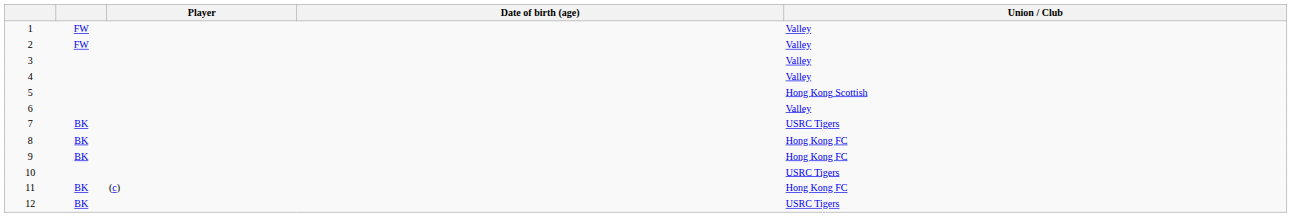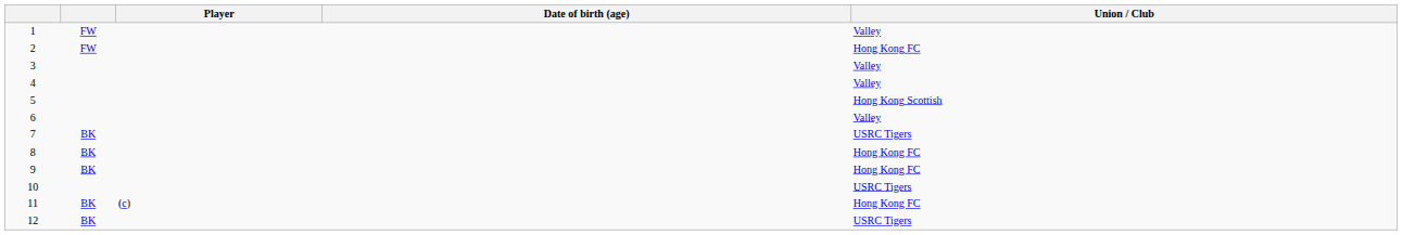 <table class="sortable wikitable plainrowheaders" style="font-size:95%; width: 98%">
 <tr>
 <th scope="col" style="width:4%"></th>
 <th scope="col" style="width:4%"></th>
 <th scope="col">Player</th>
 <th scope="col">Date of birth (age)</th>
 <th scope="col">Union / Club</th>
 </tr>
 <tr>
 <td style="text-align:center; border:0">1</td>
 <td style="text-align:center; border:0"><a href='#'>FW</a></td>
 <td style="text-align:left; border:0"></td>
 <td style="text-align:left; border:0"></td>
 <td style="text-align:left; border:0"><a href='#'>Valley</a></td>
 </tr>
 <tr>
 <td style="text-align:center; border:0">2</td>
 <td style="text-align:center; border:0"><a href='#'>FW</a></td>
 <td style="text-align:left; border:0"></td>
 <td style="text-align:left; border:0"></td>
-<td style="text-align:left; border:0"><a href='#'>Valley</a></td>
+<td style="text-align:left; border:0"><a href='#'>Hong Kong FC</a></td>
 </tr>
 <tr>
 <td style="text-align:center; border:0">3</td>
 <td style="text-align:center; border:0"></td>
 <td style="text-align:left; border:0"></td>
 <td style="text-align:left; border:0"></td>
 <td style="text-align:left; border:0"><a href='#'>Valley</a></td>
 </tr>
 <tr>
 <td style="text-align:center; border:0">4</td>
 <td style="text-align:center; border:0"></td>
 <td style="text-align:left; border:0"></td>
 <td style="text-align:left; border:0"></td>
 <td style="text-align:left; border:0"><a href='#'>Valley</a></td>
 </tr>
 <tr>
 <td style="text-align:center; border:0">5</td>
 <td style="text-align:center; border:0"></td>
 <td style="text-align:left; border:0"></td>
 <td style="text-align:left; border:0"></td>
 <td style="text-align:left; border:0"><a href='#'>Hong Kong Scottish</a></td>
 </tr>
 <tr>
 <td style="text-align:center; border:0">6</td>
 <td style="text-align:center; border:0"></td>
 <td style="text-align:left; border:0"></td>
 <td style="text-align:left; border:0"></td>
 <td style="text-align:left; border:0"><a href='#'>Valley</a></td>
 </tr>
 <tr>
 <td style="text-align:center; border:0">7</td>
 <td style="text-align:center; border:0"><a href='#'>BK</a></td>
 <td style="text-align:left; border:0"></td>
 <td style="text-align:left; border:0"></td>
 <td style="text-align:left; border:0"><a href='#'>USRC Tigers</a></td>
 </tr>
 <tr>
 <td style="text-align:center; border:0">8</td>
 <td style="text-align:center; border:0"><a href='#'>BK</a></td>
 <td style="text-align:left; border:0"></td>
 <td style="text-align:left; border:0"></td>
 <td style="text-align:left; border:0"><a href='#'>Hong Kong FC</a></td>
 </tr>
 <tr>
 <td style="text-align:center; border:0">9</td>
 <td style="text-align:center; border:0"><a href='#'>BK</a></td>
 <td style="text-align:left; border:0"></td>
 <td style="text-align:left; border:0"></td>
 <td style="text-align:left; border:0"><a href='#'>Hong Kong FC</a></td>
 </tr>
 <tr>
 <td style="text-align:center; border:0">10</td>
 <td style="text-align:center; border:0"></td>
 <td style="text-align:left; border:0"></td>
 <td style="text-align:left; border:0"></td>
 <td style="text-align:left; border:0"><a href='#'>USRC Tigers</a></td>
 </tr>
 <tr>
 <td style="text-align:center; border:0">11</td>
 <td style="text-align:center; border:0"><a href='#'>BK</a></td>
 <td style="text-align:left; border:0"> (<a href='#'>c</a>)</td>
 <td style="text-align:left; border:0"></td>
 <td style="text-align:left; border:0"><a href='#'>Hong Kong FC</a></td>
 </tr>
 <tr>
 <td style="text-align:center; border:0">12</td>
 <td style="text-align:center; border:0"><a href='#'>BK</a></td>
 <td style="text-align:left; border:0"></td>
 <td style="text-align:left; border:0"></td>
 <td style="text-align:left; border:0"><a href='#'>USRC Tigers</a></td>
 </tr>
 </table>
